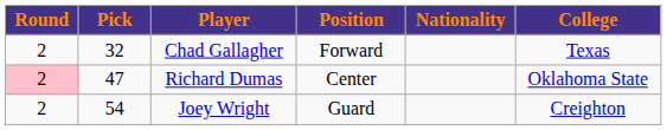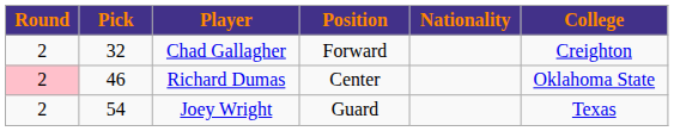 <table class="wikitable sortable sortable">
 <tr>
 <th style="background:#423189; color:#FF8800" width="10%">Round</th>
 <th style="background:#423189; color:#FF8800" width="10%">Pick</th>
 <th style="background:#423189; color:#FF8800" width="20%">Player</th>
 <th style="background:#423189; color:#FF8800" width="15%">Position</th>
 <th style="background:#423189; color:#FF8800" width="15%">Nationality</th>
 <th style="background:#423189; color:#FF8800" width="20%">College</th>
 </tr>
 <tr style="text-align: center">
 <td>2</td>
 <td>32</td>
 <td><a href='#'>Chad Gallagher</a></td>
 <td>Forward</td>
 <td></td>
-<td><a href='#'>Texas</a></td>
+<td><a href='#'>Creighton</a></td>
 </tr>
 <tr style="text-align: center">
 <td style="background: pink;">2</td>
-<td>47</td>
+<td>46</td>
 <td><a href='#'>Richard Dumas</a></td>
 <td>Center</td>
 <td></td>
 <td><a href='#'>Oklahoma State</a></td>
 </tr>
 <tr style="text-align: center">
 <td>2</td>
 <td>54</td>
 <td><a href='#'>Joey Wright</a></td>
 <td>Guard</td>
 <td></td>
-<td><a href='#'>Creighton</a></td>
+<td><a href='#'>Texas</a></td>
 </tr>
 </table>
